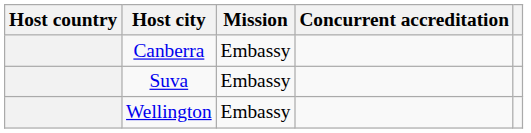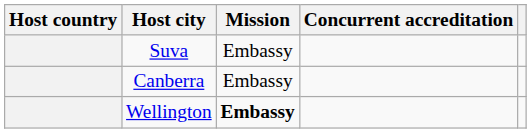 <table class="wikitable plainrowheaders" style="text-align:center;">
 <tr>
 <th scope="col">Host country</th>
 <th scope="col">Host city</th>
 <th scope="col">Mission</th>
 <th scope="col">Concurrent accreditation</th>
 <th scope="col"></th>
 </tr>
 <tr>
 <th scope="row"></th>
+<td><a href='#'>Suva</a></td>
+<td>Embassy</td>
+<td></td>
+<td></td>
+</tr>
+<tr>
+<th scope="row"></th>
 <td><a href='#'>Canberra</a></td>
 <td>Embassy</td>
 <td></td>
 <td></td>
 </tr>
 <tr>
 <th scope="row"></th>
-<td><a href='#'>Suva</a></td>
-<td>Embassy</td>
-<td></td>
-<td></td>
-</tr>
-<tr>
-<th scope="row"></th>
 <td><a href='#'>Wellington</a></td>
-<td>Embassy</td>
+<td><strong>Embassy</strong></td>
 <td></td>
 <td></td>
 </tr>
 </table>
